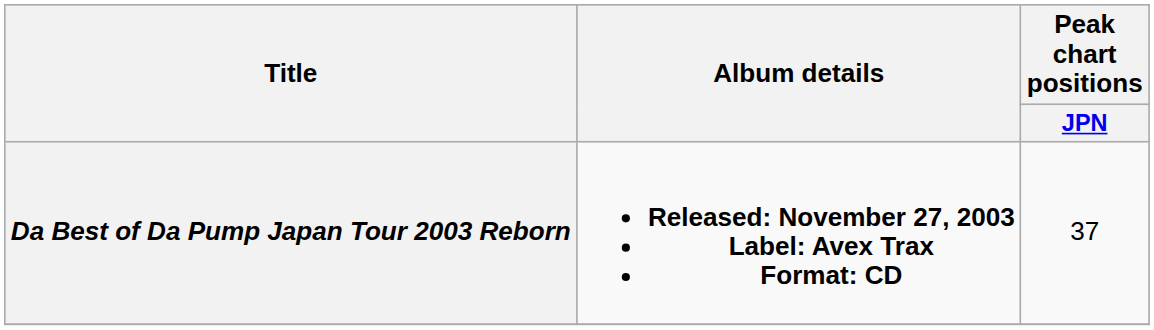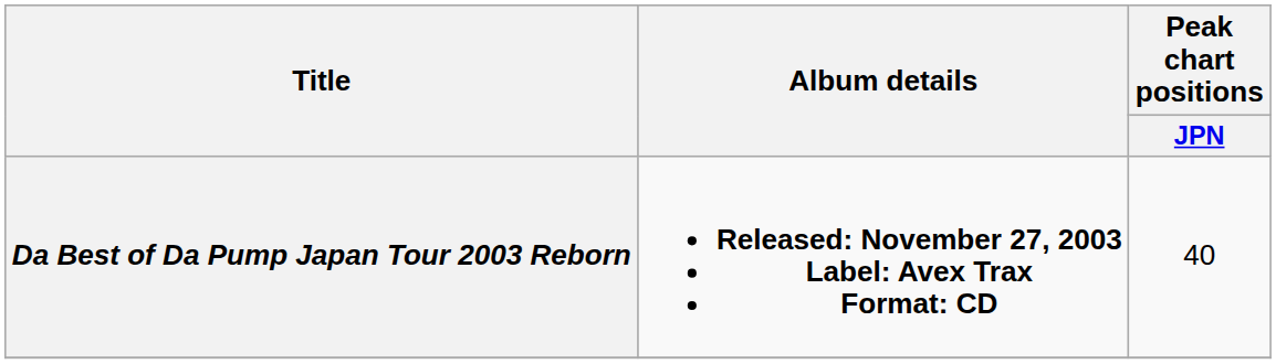 <table class="wikitable plainrowheaders" style="text-align:center;">
 <tr>
 <th scope="col" rowspan="2">Title</th>
 <th scope="col" rowspan="2">Album details</th>
 <th scope="col" colspan="1">Peak chart positions</th>
 </tr>
 <tr>
 <th scope="col" style="width:3em;font-size:90%;"><a href='#'>JPN</a><br></th>
 </tr>
 <tr>
 <th scope="row"><em>Da Best of Da Pump Japan Tour 2003 Reborn</em></th>
 <td><strong><br><ul><li>Released: November 27, 2003</li><li>Label: Avex Trax</li><li>Format: CD</li></ul></strong></td>
-<td>37</td>
+<td>40</td>
 </tr>
 <tr>
 </tr>
 </table>
